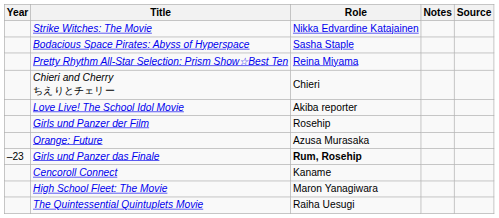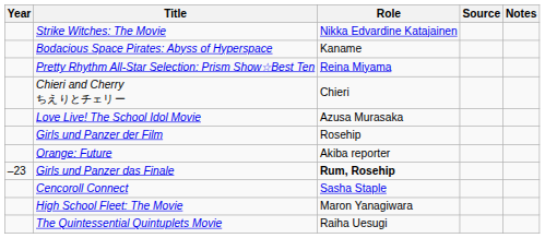 <table class="wikitable sortable plainrowheaders">
 <tr>
 <th>Year</th>
 <th>Title</th>
 <th>Role</th>
+<th class="unsortable">Source</th>
 <th class="unsortable">Notes</th>
-<th class="unsortable">Source</th>
 </tr>
 <tr>
 <td></td>
 <td><em><a href='#'>Strike Witches: The Movie</a></em></td>
 <td><a href='#'>Nikka Edvardine Katajainen</a></td>
 <td></td>
 <td></td>
 </tr>
 <tr>
 <td></td>
 <td><em><a href='#'>Bodacious Space Pirates: Abyss of Hyperspace</a></em></td>
-<td><a href='#'>Sasha Staple</a></td>
+<td>Kaname</td>
 <td></td>
 <td></td>
 </tr>
 <tr>
 <td></td>
 <td><em><a href='#'>Pretty Rhythm All-Star Selection: Prism Show☆Best Ten</a></em></td>
 <td><a href='#'>Reina Miyama</a></td>
 <td></td>
 <td></td>
 </tr>
 <tr>
 <td></td>
 <td><em>Chieri and Cherry</em><br>ちえりとチェリー</td>
 <td>Chieri</td>
 <td></td>
 <td></td>
 </tr>
 <tr>
 <td></td>
 <td><em><a href='#'>Love Live! The School Idol Movie</a></em></td>
-<td>Akiba reporter</td>
+<td>Azusa Murasaka</td>
 <td></td>
 <td></td>
 </tr>
 <tr>
 <td></td>
 <td><em><a href='#'>Girls und Panzer der Film</a></em></td>
 <td>Rosehip</td>
 <td></td>
 <td></td>
 </tr>
 <tr>
 <td></td>
 <td><em><a href='#'>Orange: Future</a></em></td>
-<td>Azusa Murasaka</td>
+<td>Akiba reporter</td>
 <td></td>
 <td></td>
 </tr>
 <tr>
 <td>–23</td>
 <td><em><a href='#'>Girls und Panzer das Finale</a></em></td>
 <td><strong>Rum, Rosehip</strong></td>
 <td></td>
 <td></td>
 </tr>
 <tr>
 <td></td>
 <td><em><a href='#'>Cencoroll Connect</a></em></td>
-<td>Kaname</td>
+<td><a href='#'>Sasha Staple</a></td>
 <td></td>
 <td></td>
 </tr>
 <tr>
 <td></td>
 <td><em><a href='#'>High School Fleet: The Movie</a></em></td>
 <td>Maron Yanagiwara</td>
 <td></td>
 <td></td>
 </tr>
 <tr>
 <td></td>
 <td><em><a href='#'>The Quintessential Quintuplets Movie</a></em></td>
 <td>Raiha Uesugi</td>
 <td></td>
 <td></td>
 </tr>
 </table>
